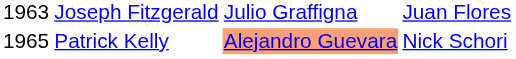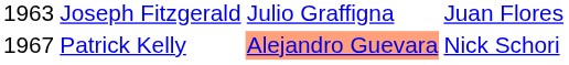 <table>
 <tr>
 <td>1963</td>
 <td><a href='#'>Joseph Fitzgerald</a><br></td>
 <td><a href='#'>Julio Graffigna</a><br></td>
 <td><a href='#'>Juan Flores</a><br></td>
 </tr>
 <tr>
-<td>1965</td>
+<td>1967</td>
 <td><a href='#'>Patrick Kelly</a><br></td>
 <td style="background: lightsalmon;"><a href='#'>Alejandro Guevara</a><br></td>
 <td><a href='#'>Nick Schori</a><br></td>
 </tr>
 </table>
